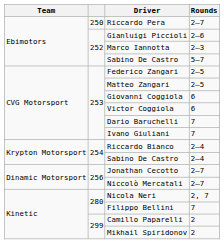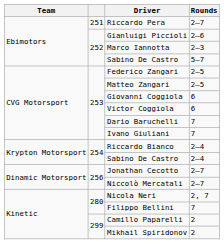 <table class="wikitable" style="font-size: 85%;">
 <tr>
 <th>Team</th>
 <th></th>
 <th>Driver</th>
 <th>Rounds</th>
 </tr>
 <tr>
 <td rowspan=4> Ebimotors</td>
-<td>250</td>
+<td>251</td>
 <td> Riccardo Pera</td>
 <td>2–7</td>
 </tr>
 <tr>
 <td rowspan=3>252</td>
 <td> Gianluigi Piccioli</td>
 <td>2–6</td>
 </tr>
 <tr>
 <td> Marco Iannotta</td>
 <td>2–3</td>
 </tr>
 <tr>
 <td> Sabino De Castro</td>
 <td>5–7</td>
 </tr>
 <tr>
 <td rowspan=6> CVG Motorsport</td>
 <td rowspan=6>253</td>
 <td> Federico Zangari</td>
 <td>2–5</td>
 </tr>
 <tr>
 <td> Matteo Zangari</td>
 <td>2–5</td>
 </tr>
 <tr>
 <td> Giovanni Coggiola</td>
 <td>6</td>
 </tr>
 <tr>
 <td> Victor Coggiola</td>
 <td>6</td>
 </tr>
 <tr>
 <td> Dario Baruchelli</td>
 <td>7</td>
 </tr>
 <tr>
 <td> Ivano Giuliani</td>
 <td>7</td>
 </tr>
 <tr>
 <td rowspan=2> Krypton Motorsport</td>
 <td rowspan=2>254</td>
 <td> Riccardo Bianco</td>
 <td>2–4</td>
 </tr>
 <tr>
 <td> Sabino De Castro</td>
 <td>2–4</td>
 </tr>
 <tr>
 <td rowspan=2> Dinamic Motorsport</td>
 <td rowspan=2>256</td>
 <td> Jonathan Cecotto</td>
 <td>2–7</td>
 </tr>
 <tr>
 <td> Niccolò Mercatali</td>
 <td>2–7</td>
 </tr>
 <tr>
 <td rowspan=4> Kinetic</td>
 <td rowspan=2>280</td>
 <td> Nicola Neri</td>
 <td>2, 7</td>
 </tr>
 <tr>
 <td> Filippo Bellini</td>
 <td>7</td>
 </tr>
 <tr>
 <td rowspan=2>299</td>
 <td> Camillo Paparelli</td>
 <td>2</td>
 </tr>
 <tr>
 <td> Mikhail Spiridonov</td>
 <td>2</td>
 </tr>
 </table>
